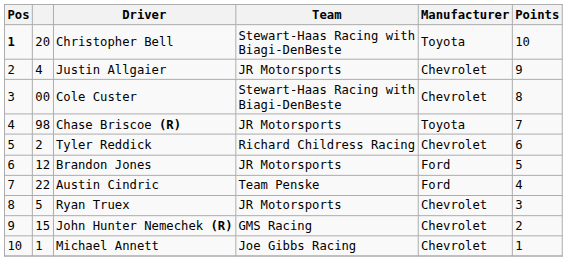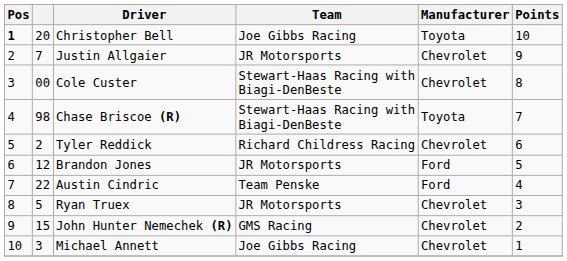 <table class="wikitable" style="font-size:98%">
 <tr>
 <th>Pos</th>
 <th></th>
 <th>Driver</th>
 <th>Team</th>
 <th>Manufacturer</th>
 <th>Points</th>
 </tr>
 <tr>
 <td><strong>1</strong></td>
 <td>20</td>
 <td>Christopher Bell</td>
-<td>Stewart-Haas Racing with<br>Biagi-DenBeste</td>
+<td>Joe Gibbs Racing</td>
 <td>Toyota</td>
 <td>10</td>
 </tr>
 <tr>
 <td>2</td>
-<td>4</td>
+<td>7</td>
 <td>Justin Allgaier</td>
 <td>JR Motorsports</td>
 <td>Chevrolet</td>
 <td>9</td>
 </tr>
 <tr>
 <td>3</td>
 <td>00</td>
 <td>Cole Custer</td>
 <td>Stewart-Haas Racing with<br>Biagi-DenBeste</td>
 <td>Chevrolet</td>
 <td>8</td>
 </tr>
 <tr>
 <td>4</td>
 <td>98</td>
 <td>Chase Briscoe <strong>(R)</strong></td>
-<td>JR Motorsports</td>
+<td>Stewart-Haas Racing with<br>Biagi-DenBeste</td>
 <td>Toyota</td>
 <td>7</td>
 </tr>
 <tr>
 <td>5</td>
 <td>2</td>
 <td>Tyler Reddick</td>
 <td>Richard Childress Racing</td>
 <td>Chevrolet</td>
 <td>6</td>
 </tr>
 <tr>
 <td>6</td>
 <td>12</td>
 <td>Brandon Jones</td>
 <td>JR Motorsports</td>
 <td>Ford</td>
 <td>5</td>
 </tr>
 <tr>
 <td>7</td>
 <td>22</td>
 <td>Austin Cindric</td>
 <td>Team Penske</td>
 <td>Ford</td>
 <td>4</td>
 </tr>
 <tr>
 <td>8</td>
 <td>5</td>
 <td>Ryan Truex</td>
 <td>JR Motorsports</td>
 <td>Chevrolet</td>
 <td>3</td>
 </tr>
 <tr>
 <td>9</td>
 <td>15</td>
 <td>John Hunter Nemechek <strong>(R)</strong></td>
 <td>GMS Racing</td>
 <td>Chevrolet</td>
 <td>2</td>
 </tr>
 <tr>
 <td>10</td>
-<td>1</td>
+<td>3</td>
 <td>Michael Annett</td>
 <td>Joe Gibbs Racing</td>
 <td>Chevrolet</td>
 <td>1</td>
 </tr>
 <tr>
 </tr>
 </table>
